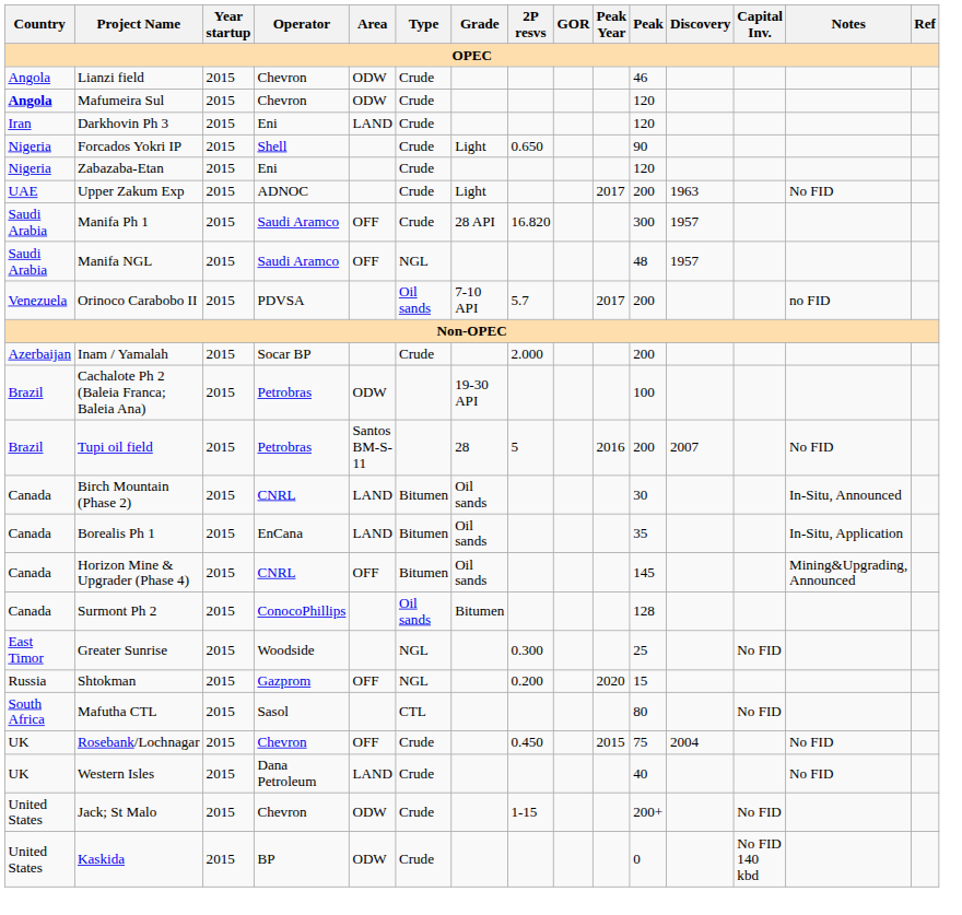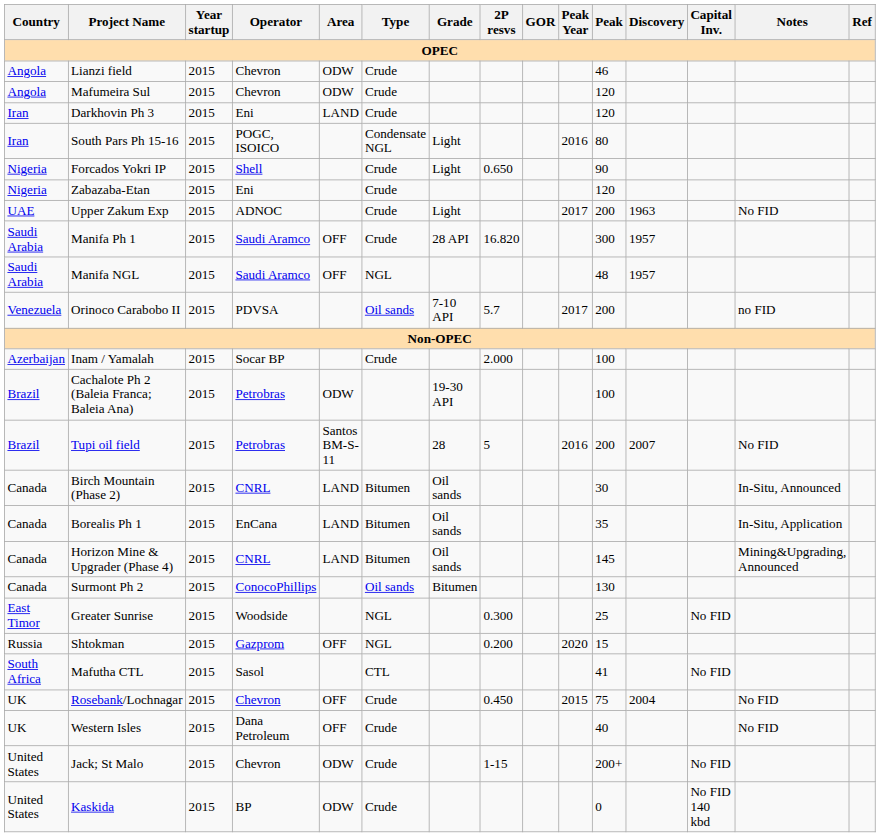 <table class="wikitable">
 <tr>
 <th>Country</th>
 <th>Project Name</th>
 <th>Year startup</th>
 <th>Operator</th>
 <th>Area</th>
 <th>Type</th>
 <th>Grade</th>
 <th>2P resvs</th>
 <th>GOR</th>
 <th>Peak Year</th>
 <th>Peak</th>
 <th>Discovery</th>
 <th>Capital Inv.</th>
 <th>Notes</th>
 <th>Ref</th>
 </tr>
 <tr --->
 <td align="center" colspan="15" style="background:#ffdead;border-top:1px; border-right:1px; border-bottom:2px; border-left:1px;"><strong>OPEC</strong></td>
 </tr>
 <tr --->
 <td><a href='#'>Angola</a></td>
 <td>Lianzi field</td>
 <td>2015</td>
 <td>Chevron</td>
 <td>ODW</td>
 <td>Crude</td>
 <td></td>
 <td></td>
 <td></td>
 <td></td>
 <td>46</td>
 <td></td>
 <td></td>
 <td></td>
 <td></td>
 </tr>
 <tr --->
-<td><strong><a href='#'>Angola</a></strong></td>
+<td><a href='#'>Angola</a></td>
 <td>Mafumeira Sul</td>
 <td>2015</td>
 <td>Chevron</td>
 <td>ODW</td>
 <td>Crude</td>
 <td></td>
 <td></td>
 <td></td>
 <td></td>
 <td>120</td>
 <td></td>
 <td></td>
 <td></td>
 <td></td>
 </tr>
 <tr --->
 <td><a href='#'>Iran</a></td>
 <td>Darkhovin Ph 3</td>
 <td>2015</td>
 <td>Eni</td>
 <td>LAND</td>
 <td>Crude</td>
 <td></td>
 <td></td>
 <td></td>
 <td></td>
 <td>120</td>
+<td></td>
+<td></td>
+<td></td>
+<td></td>
+</tr>
+<tr --->
+<td><a href='#'>Iran</a></td>
+<td>South Pars Ph 15-16</td>
+<td>2015</td>
+<td>POGC, ISOICO</td>
+<td></td>
+<td>Condensate NGL</td>
+<td>Light</td>
+<td></td>
+<td></td>
+<td>2016</td>
+<td>80</td>
 <td></td>
 <td></td>
 <td></td>
 <td></td>
 </tr>
 <tr --->
 <td><a href='#'>Nigeria</a></td>
 <td>Forcados Yokri IP</td>
 <td>2015</td>
 <td><a href='#'>Shell</a></td>
 <td></td>
 <td>Crude</td>
 <td>Light</td>
 <td>0.650</td>
 <td></td>
 <td></td>
 <td>90</td>
 <td></td>
 <td></td>
 <td></td>
 <td></td>
 </tr>
 <tr --->
 <td><a href='#'>Nigeria</a></td>
 <td>Zabazaba-Etan</td>
 <td>2015</td>
 <td>Eni</td>
 <td></td>
 <td>Crude</td>
 <td></td>
 <td></td>
 <td></td>
 <td></td>
 <td>120</td>
 <td></td>
 <td></td>
 <td></td>
 <td></td>
 </tr>
 <tr --->
 <td><a href='#'>UAE</a></td>
 <td>Upper Zakum Exp</td>
 <td>2015</td>
 <td>ADNOC</td>
 <td></td>
 <td>Crude</td>
 <td>Light</td>
 <td></td>
 <td></td>
 <td>2017</td>
 <td>200</td>
 <td>1963</td>
 <td></td>
 <td>No FID</td>
 <td></td>
 </tr>
 <tr --->
 <td><a href='#'>Saudi Arabia</a></td>
 <td>Manifa Ph 1</td>
 <td>2015</td>
 <td><a href='#'>Saudi Aramco</a></td>
 <td>OFF</td>
 <td>Crude</td>
 <td>28 API</td>
 <td>16.820</td>
 <td></td>
 <td></td>
 <td>300</td>
 <td>1957</td>
 <td></td>
 <td></td>
 <td></td>
 </tr>
 <tr --->
 <td><a href='#'>Saudi Arabia</a></td>
 <td>Manifa NGL</td>
 <td>2015</td>
 <td><a href='#'>Saudi Aramco</a></td>
 <td>OFF</td>
 <td>NGL</td>
 <td></td>
 <td></td>
 <td></td>
 <td></td>
 <td>48</td>
 <td>1957</td>
 <td></td>
 <td></td>
 <td></td>
 </tr>
 <tr --->
 <td><a href='#'>Venezuela</a></td>
 <td>Orinoco Carabobo II</td>
 <td>2015</td>
 <td>PDVSA</td>
 <td></td>
 <td><a href='#'>Oil sands</a></td>
 <td>7-10 API</td>
 <td>5.7</td>
 <td></td>
 <td>2017</td>
 <td>200</td>
 <td></td>
 <td></td>
 <td>no FID</td>
 <td></td>
 </tr>
 <tr --->
 <td align="center" colspan="15" style="background:#ffdead;border-top:1px; border-right:1px; border-bottom:2px; border-left:1px;"><strong>Non-OPEC</strong></td>
 </tr>
 <tr --->
 <td><a href='#'>Azerbaijan</a></td>
 <td>Inam / Yamalah</td>
 <td>2015</td>
 <td>Socar BP</td>
 <td></td>
 <td>Crude</td>
 <td></td>
 <td>2.000</td>
 <td></td>
 <td></td>
-<td>200</td>
+<td>100</td>
 <td></td>
 <td></td>
 <td></td>
 <td></td>
 </tr>
 <tr --->
 <td><a href='#'>Brazil</a></td>
 <td>Cachalote Ph 2 (Baleia Franca; Baleia Ana)</td>
 <td>2015</td>
 <td><a href='#'>Petrobras</a></td>
 <td>ODW</td>
 <td></td>
 <td>19-30 API</td>
 <td></td>
 <td></td>
 <td></td>
 <td>100</td>
 <td></td>
 <td></td>
 <td></td>
 <td></td>
 </tr>
 <tr --->
 <td><a href='#'>Brazil</a></td>
 <td><a href='#'>Tupi oil field</a></td>
 <td>2015</td>
 <td><a href='#'>Petrobras</a></td>
 <td>Santos BM-S-11</td>
 <td></td>
 <td>28</td>
 <td>5</td>
 <td></td>
 <td>2016</td>
 <td>200</td>
 <td>2007</td>
 <td></td>
 <td>No FID</td>
 <td></td>
 </tr>
 <tr --->
 <td>Canada</td>
 <td>Birch Mountain (Phase 2)</td>
 <td>2015</td>
 <td><a href='#'>CNRL</a></td>
 <td>LAND</td>
 <td>Bitumen</td>
 <td>Oil sands</td>
 <td></td>
 <td></td>
 <td></td>
 <td>30</td>
 <td></td>
 <td></td>
 <td>In-Situ, Announced</td>
 <td></td>
 </tr>
 <tr --->
 <td>Canada</td>
 <td>Borealis Ph 1</td>
 <td>2015</td>
 <td>EnCana</td>
 <td>LAND</td>
 <td>Bitumen</td>
 <td>Oil sands</td>
 <td></td>
 <td></td>
 <td></td>
 <td>35</td>
 <td></td>
 <td></td>
 <td>In-Situ, Application</td>
 <td></td>
 </tr>
 <tr --->
 <td>Canada</td>
 <td>Horizon Mine & Upgrader (Phase 4)</td>
 <td>2015</td>
 <td><a href='#'>CNRL</a></td>
-<td>OFF</td>
+<td>LAND</td>
 <td>Bitumen</td>
 <td>Oil sands</td>
 <td></td>
 <td></td>
 <td></td>
 <td>145</td>
 <td></td>
 <td></td>
 <td>Mining&Upgrading, Announced</td>
 <td></td>
 </tr>
 <tr --->
 <td>Canada</td>
 <td>Surmont Ph 2</td>
 <td>2015</td>
 <td><a href='#'>ConocoPhillips</a></td>
 <td></td>
 <td><a href='#'>Oil sands</a></td>
 <td>Bitumen</td>
 <td></td>
 <td></td>
 <td></td>
-<td>128</td>
+<td>130</td>
 <td></td>
 <td></td>
 <td></td>
 <td></td>
 </tr>
 <tr --->
 <td><a href='#'>East Timor</a></td>
 <td>Greater Sunrise</td>
 <td>2015</td>
 <td>Woodside</td>
 <td></td>
 <td>NGL</td>
 <td></td>
 <td>0.300</td>
 <td></td>
 <td></td>
 <td>25</td>
 <td></td>
 <td>No FID</td>
 <td></td>
 <td></td>
 </tr>
 <tr --->
 <td>Russia</td>
 <td>Shtokman</td>
 <td>2015</td>
 <td><a href='#'>Gazprom</a></td>
 <td>OFF</td>
 <td>NGL</td>
 <td></td>
 <td>0.200</td>
 <td></td>
 <td>2020</td>
 <td>15</td>
 <td></td>
 <td></td>
 <td></td>
 <td></td>
 </tr>
 <tr --->
 <td><a href='#'>South Africa</a></td>
 <td>Mafutha CTL</td>
 <td>2015</td>
 <td>Sasol</td>
 <td></td>
 <td>CTL</td>
 <td></td>
 <td></td>
 <td></td>
 <td></td>
-<td>80</td>
+<td>41</td>
 <td></td>
 <td>No FID</td>
 <td></td>
 <td></td>
 </tr>
 <tr --->
 <td>UK</td>
 <td><a href='#'>Rosebank</a>/Lochnagar</td>
 <td>2015</td>
 <td><a href='#'>Chevron</a></td>
 <td>OFF</td>
 <td>Crude</td>
 <td></td>
 <td>0.450</td>
 <td></td>
 <td>2015</td>
 <td>75</td>
 <td>2004</td>
 <td></td>
 <td>No FID</td>
 <td></td>
 </tr>
 <tr --->
 <td>UK</td>
 <td>Western Isles</td>
 <td>2015</td>
 <td>Dana Petroleum</td>
-<td>LAND</td>
+<td>OFF</td>
 <td>Crude</td>
 <td></td>
 <td></td>
 <td></td>
 <td></td>
 <td>40</td>
 <td></td>
 <td></td>
 <td>No FID</td>
 <td></td>
 </tr>
 <tr --->
 <td>United States</td>
 <td>Jack; St Malo</td>
 <td>2015</td>
 <td>Chevron</td>
 <td>ODW</td>
 <td>Crude</td>
 <td></td>
 <td>1-15</td>
 <td></td>
 <td></td>
 <td>200+</td>
 <td></td>
 <td>No FID</td>
 <td></td>
 <td></td>
 </tr>
 <tr --->
 <td>United States</td>
 <td><a href='#'>Kaskida</a></td>
 <td>2015</td>
 <td>BP</td>
 <td>ODW</td>
 <td>Crude</td>
 <td></td>
 <td></td>
 <td></td>
 <td></td>
 <td>0</td>
 <td></td>
 <td>No FID 140 kbd</td>
 <td></td>
 <td></td>
 </tr>
 </table>
